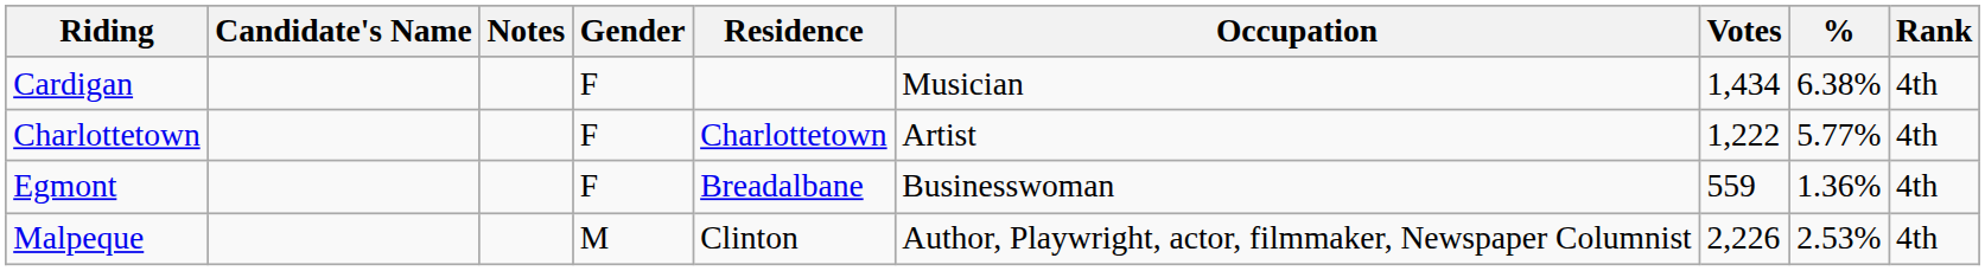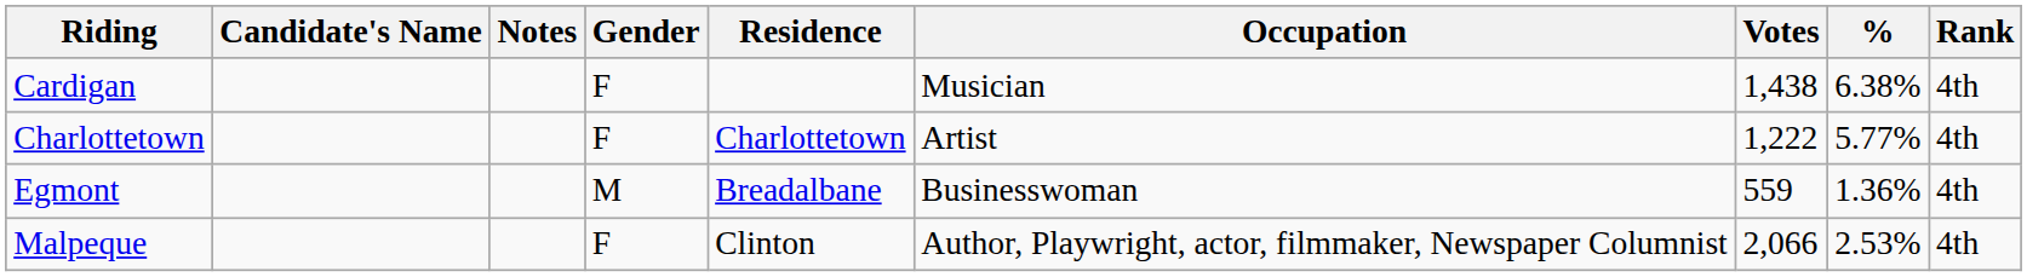 <table class="wikitable sortable">
 <tr>
 <th>Riding<br></th>
 <th>Candidate's Name</th>
 <th>Notes</th>
 <th>Gender</th>
 <th>Residence</th>
 <th>Occupation</th>
 <th>Votes</th>
 <th>%</th>
 <th>Rank</th>
 </tr>
 <tr>
 <td><a href='#'>Cardigan</a></td>
 <td></td>
 <td></td>
 <td>F</td>
 <td></td>
 <td>Musician</td>
-<td>1,434</td>
+<td>1,438</td>
 <td>6.38%</td>
 <td>4th</td>
 </tr>
 <tr>
 <td><a href='#'>Charlottetown</a></td>
 <td></td>
 <td></td>
 <td>F</td>
 <td><a href='#'>Charlottetown</a></td>
 <td>Artist</td>
 <td>1,222</td>
 <td>5.77%</td>
 <td>4th</td>
 </tr>
 <tr>
 <td><a href='#'>Egmont</a></td>
 <td></td>
 <td></td>
-<td>F</td>
+<td>M</td>
 <td><a href='#'>Breadalbane</a></td>
 <td>Businesswoman</td>
 <td>559</td>
 <td>1.36%</td>
 <td>4th</td>
 </tr>
 <tr>
 <td><a href='#'>Malpeque</a></td>
 <td></td>
 <td></td>
-<td>M</td>
+<td>F</td>
 <td>Clinton</td>
 <td>Author, Playwright, actor, filmmaker, Newspaper Columnist</td>
-<td>2,226</td>
+<td>2,066</td>
 <td>2.53%</td>
 <td>4th</td>
 </tr>
 </table>
